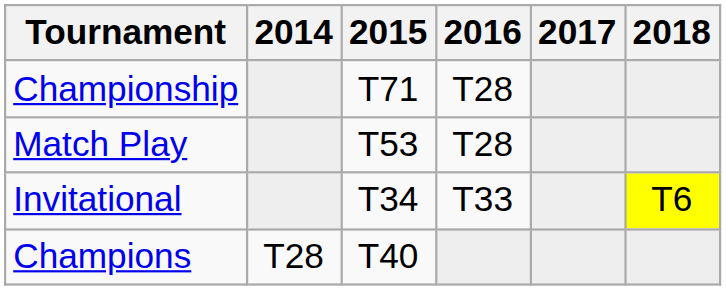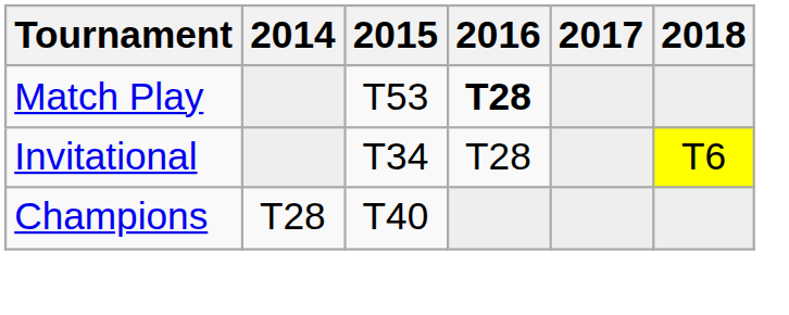 <table class="wikitable" style="text-align:center;">
 <tr>
 <th>Tournament</th>
 <th>2014</th>
 <th>2015</th>
 <th>2016</th>
 <th>2017</th>
 <th>2018</th>
 </tr>
 <tr>
-<td align="left"><a href='#'>Championship</a></td>
-<td style="background:#eeeeee;"></td>
-<td>T71</td>
-<td>T28</td>
-<td style="background:#eeeeee;"></td>
-<td style="background:#eeeeee;"></td>
-</tr>
-<tr>
 <td align="left"><a href='#'>Match Play</a></td>
 <td style="background:#eeeeee;"></td>
 <td>T53</td>
-<td>T28</td>
+<td><strong>T28</strong></td>
 <td style="background:#eeeeee;"></td>
 <td style="background:#eeeeee;"></td>
 </tr>
 <tr>
 <td align="left"><a href='#'>Invitational</a></td>
 <td style="background:#eeeeee;"></td>
 <td>T34</td>
-<td>T33</td>
+<td>T28</td>
 <td style="background:#eeeeee;"></td>
 <td style="background:yellow;">T6</td>
 </tr>
 <tr>
 <td align="left"><a href='#'>Champions</a></td>
 <td>T28</td>
 <td>T40</td>
 <td style="background:#eeeeee;"></td>
 <td style="background:#eeeeee;"></td>
 <td style="background:#eeeeee;"></td>
 </tr>
 </table>
